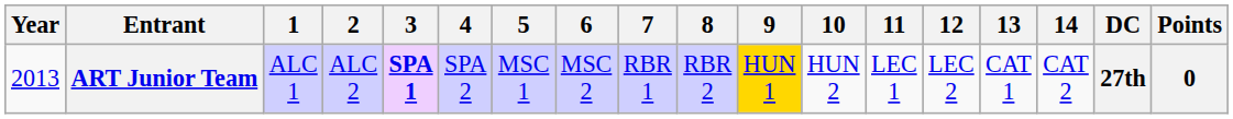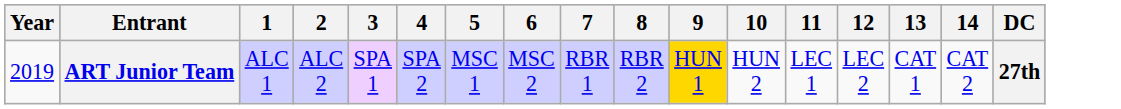 <table class="wikitable" style="text-align:center; font-size:85%">
 <tr>
 <th>Year</th>
 <th>Entrant</th>
 <th>1</th>
 <th>2</th>
 <th>3</th>
 <th>4</th>
 <th>5</th>
 <th>6</th>
 <th>7</th>
 <th>8</th>
 <th>9</th>
 <th>10</th>
 <th>11</th>
 <th>12</th>
 <th>13</th>
 <th>14</th>
 <th>DC</th>
-<th>Points</th>
 </tr>
 <tr>
-<td><a href='#'>2013</a></td>
+<td><a href='#'>2019</a></td>
 <th nowrap><a href='#'>ART Junior Team</a></th>
 <td style="background:#cfcfff;"><a href='#'>ALC<br>1</a><br></td>
 <td style="background:#cfcfff;"><a href='#'>ALC<br>2</a><br></td>
-<td style="background:#efcfff;"><strong><a href='#'>SPA<br>1</a><br></strong></td>
+<td style="background:#efcfff;"><a href='#'>SPA<br>1</a><br></td>
 <td style="background:#cfcfff;"><a href='#'>SPA<br>2</a><br></td>
 <td style="background:#cfcfff;"><a href='#'>MSC<br>1</a><br></td>
 <td style="background:#cfcfff;"><a href='#'>MSC<br>2</a><br></td>
 <td style="background:#cfcfff;"><a href='#'>RBR<br>1</a><br></td>
 <td style="background:#cfcfff;"><a href='#'>RBR<br>2</a><br></td>
 <td style="background: gold;"><a href='#'>HUN<br>1</a></td>
 <td><a href='#'>HUN<br>2</a></td>
 <td><a href='#'>LEC<br>1</a></td>
 <td><a href='#'>LEC<br>2</a></td>
 <td><a href='#'>CAT<br>1</a></td>
 <td><a href='#'>CAT<br>2</a></td>
 <th>27th</th>
-<th>0</th>
 </tr>
 </table>
